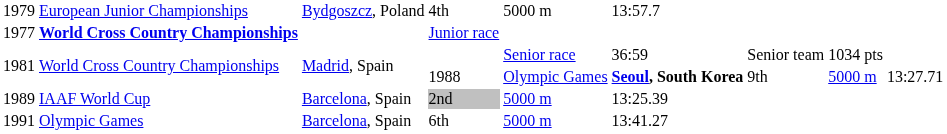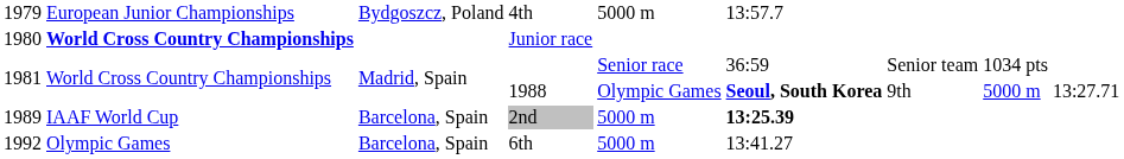 <table>
 <tr>
 <td>1979</td>
 <td><a href='#'>European Junior Championships</a></td>
 <td><a href='#'>Bydgoszcz</a>, Poland</td>
 <td>4th</td>
 <td>5000 m</td>
 <td>13:57.7</td>
 </tr>
 <tr>
-<td>1977</td>
+<td>1980</td>
 <td><strong><a href='#'>World Cross Country Championships</a></strong></td>
 <td></td>
 <td><a href='#'>Junior race</a></td>
 <td></td>
 </tr>
 <tr>
 <td rowspan=2>1981</td>
 <td rowspan=2><a href='#'>World Cross Country Championships</a></td>
 <td rowspan=2><a href='#'>Madrid</a>, Spain</td>
 <td></td>
 <td><a href='#'>Senior race</a></td>
 <td>36:59</td>
 <td>Senior team</td>
 <td>1034 pts</td>
 </tr>
 <tr>
 <td>1988</td>
 <td><a href='#'>Olympic Games</a></td>
 <td><strong><a href='#'>Seoul</a>, South Korea</strong></td>
 <td>9th</td>
 <td><a href='#'>5000 m</a></td>
 <td>13:27.71</td>
 </tr>
 <tr>
 <td>1989</td>
 <td><a href='#'>IAAF World Cup</a></td>
 <td><a href='#'>Barcelona</a>, Spain</td>
 <td bgcolor=silver>2nd</td>
 <td><a href='#'>5000 m</a></td>
-<td>13:25.39</td>
+<td><strong>13:25.39</strong></td>
 </tr>
 <tr>
-<td>1991</td>
+<td>1992</td>
 <td><a href='#'>Olympic Games</a></td>
 <td><a href='#'>Barcelona</a>, Spain</td>
 <td>6th</td>
 <td><a href='#'>5000 m</a></td>
 <td>13:41.27</td>
 </tr>
 </table>
